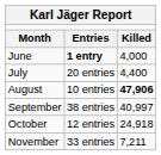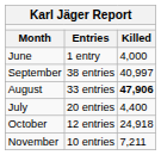 <table class="wikitable" style="float:right; margin:0 0.5em 0.5em 1em; font-size:95%;">
 <tr>
 <th colspan=3>Karl Jäger Report</th>
 </tr>
 <tr>
 <td colspan=3></td>
 </tr>
 <tr style="font-size:90%;">
 <th>Month </th>
 <th>Entries</th>
 <th>Killed</th>
 </tr>
 <tr style="font-size:90%;">
 <td>June</td>
-<td><strong>1 entry</strong></td>
+<td>1 entry</td>
 <td>4,000</td>
+</tr>
+<tr style="font-size:90%;">
+<td>September</td>
+<td>38 entries</td>
+<td>40,997</td>
+</tr>
+<tr style="font-size:90%;">
+<td>August</td>
+<td>33 entries</td>
+<td><strong>47,906</strong></td>
 </tr>
 <tr style="font-size:90%;">
 <td>July</td>
 <td>20 entries</td>
 <td>4,400</td>
-</tr>
-<tr style="font-size:90%;">
-<td>August</td>
-<td>10 entries</td>
-<td><strong>47,906</strong></td>
-</tr>
-<tr style="font-size:90%;">
-<td>September</td>
-<td>38 entries</td>
-<td>40,997</td>
 </tr>
 <tr style="font-size:90%;">
 <td>October</td>
 <td>12 entries</td>
 <td>24,918</td>
 </tr>
 <tr style="font-size:90%;">
 <td>November</td>
-<td>33 entries</td>
+<td>10 entries</td>
 <td>7,211</td>
 </tr>
 </table>
